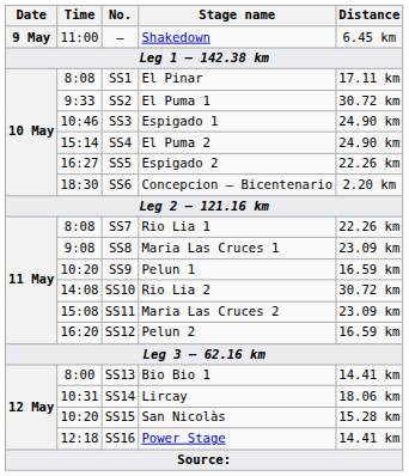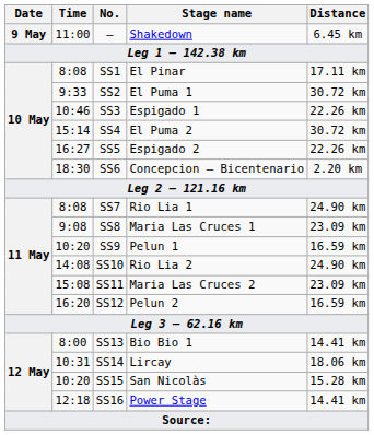 <table class="wikitable" style="font-size: 85%;">
 <tr>
 <th>Date</th>
 <th>Time</th>
 <th>No.</th>
 <th>Stage name</th>
 <th>Distance</th>
 </tr>
 <tr>
 <th>9 May</th>
 <td align="center">11:00</td>
 <td align="center">—</td>
 <td><a href='#'>Shakedown</a></td>
 <td align="center">6.45 km</td>
 </tr>
 <tr>
 <td style="background-color:#EAECF0; text-align:center" colspan="5"><strong><em>Leg 1 — 142.38 km</em></strong></td>
 </tr>
 <tr>
 <th rowspan="6" nowrap>10 May</th>
 <td align="center">8:08</td>
 <td align="center">SS1</td>
 <td>El Pinar</td>
 <td align="center">17.11 km</td>
 </tr>
 <tr>
 <td align="center">9:33</td>
 <td align="center">SS2</td>
 <td>El Puma 1</td>
 <td align="center">30.72 km</td>
 </tr>
 <tr>
 <td align="center">10:46</td>
 <td align="center">SS3</td>
 <td>Espigado 1</td>
-<td align="center">24.90 km</td>
+<td align="center">22.26 km</td>
 </tr>
 <tr>
 <td align="center">15:14</td>
 <td align="center">SS4</td>
 <td>El Puma 2</td>
-<td align="center">24.90 km</td>
+<td align="center">30.72 km</td>
 </tr>
 <tr>
 <td align="center">16:27</td>
 <td align="center">SS5</td>
 <td>Espigado 2</td>
 <td align="center">22.26 km</td>
 </tr>
 <tr>
 <td align="center">18:30</td>
 <td align="center">SS6</td>
 <td nowrap>Concepcion — Bicentenario</td>
 <td align="center">2.20 km</td>
 </tr>
 <tr>
 <td style="background-color:#EAECF0; text-align:center" colspan="5"><strong><em>Leg 2 — 121.16 km</em></strong></td>
 </tr>
 <tr>
 <th rowspan="6">11 May</th>
 <td align="center">8:08</td>
 <td align="center">SS7</td>
 <td>Rio Lia 1</td>
-<td align="center">22.26 km</td>
+<td align="center">24.90 km</td>
 </tr>
 <tr>
 <td align="center">9:08</td>
 <td align="center">SS8</td>
 <td>Maria Las Cruces 1</td>
 <td align="center">23.09 km</td>
 </tr>
 <tr>
 <td align="center">10:20</td>
 <td align="center">SS9</td>
 <td>Pelun 1</td>
 <td align="center">16.59 km</td>
 </tr>
 <tr>
 <td align="center">14:08</td>
 <td align="center">SS10</td>
 <td>Rio Lia 2</td>
-<td align="center">30.72 km</td>
+<td align="center">24.90 km</td>
 </tr>
 <tr>
 <td align="center">15:08</td>
 <td align="center">SS11</td>
 <td>Maria Las Cruces 2</td>
 <td align="center">23.09 km</td>
 </tr>
 <tr>
 <td align="center">16:20</td>
 <td align="center">SS12</td>
 <td>Pelun 2</td>
 <td align="center">16.59 km</td>
 </tr>
 <tr>
 <td style="background-color:#EAECF0; text-align:center" colspan="5"><strong><em>Leg 3 — 62.16 km</em></strong></td>
 </tr>
 <tr>
 <th rowspan="4">12 May</th>
 <td align="center">8:00</td>
 <td align="center">SS13</td>
 <td>Bio Bio 1</td>
 <td align="center">14.41 km</td>
 </tr>
 <tr>
 <td align="center">10:31</td>
 <td align="center">SS14</td>
 <td>Lircay</td>
 <td align="center">18.06 km</td>
 </tr>
 <tr>
 <td align="center">10:20</td>
 <td align="center">SS15</td>
 <td>San Nicolàs</td>
 <td align="center">15.28 km</td>
 </tr>
 <tr>
 <td align="center">12:18</td>
 <td align="center">SS16</td>
 <td><a href='#'>Power Stage</a></td>
 <td align="center">14.41 km</td>
 </tr>
 <tr>
 <td style="background-color:#EAECF0; text-align:center" colspan="5"><strong>Source:</strong></td>
 </tr>
 </table>
